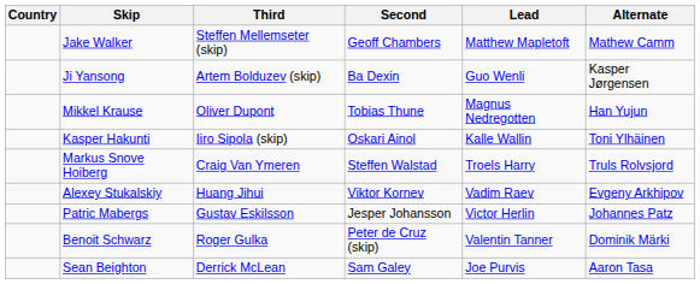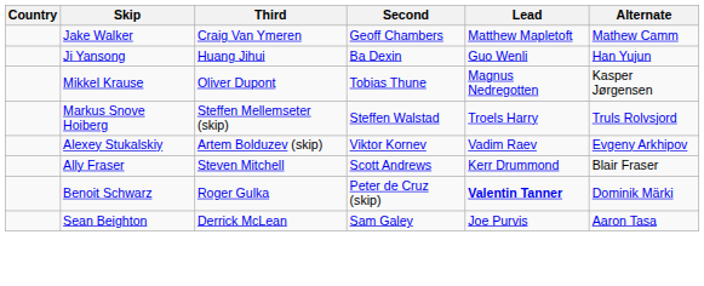 <table class="wikitable">
 <tr>
 <th>Country</th>
 <th>Skip</th>
 <th>Third</th>
 <th>Second</th>
 <th>Lead</th>
 <th>Alternate</th>
 </tr>
 <tr>
 <td></td>
 <td><a href='#'>Jake Walker</a></td>
-<td><a href='#'>Steffen Mellemseter</a> (skip)</td>
+<td><a href='#'>Craig Van Ymeren</a></td>
 <td><a href='#'>Geoff Chambers</a></td>
 <td><a href='#'>Matthew Mapletoft</a></td>
 <td><a href='#'>Mathew Camm</a></td>
 </tr>
 <tr>
 <td></td>
 <td><a href='#'>Ji Yansong</a></td>
-<td><a href='#'>Artem Bolduzev</a> (skip)</td>
+<td><a href='#'>Huang Jihui</a></td>
 <td><a href='#'>Ba Dexin</a></td>
 <td><a href='#'>Guo Wenli</a></td>
-<td>Kasper Jørgensen</td>
+<td><a href='#'>Han Yujun</a></td>
 </tr>
 <tr>
 <td></td>
 <td><a href='#'>Mikkel Krause</a></td>
 <td><a href='#'>Oliver Dupont</a></td>
 <td><a href='#'>Tobias Thune</a></td>
 <td><a href='#'>Magnus Nedregotten</a></td>
-<td><a href='#'>Han Yujun</a></td>
-</tr>
-<tr>
-<td></td>
-<td><a href='#'>Kasper Hakunti</a></td>
-<td><a href='#'>Iiro Sipola</a> (skip)</td>
-<td><a href='#'>Oskari Ainol</a></td>
-<td><a href='#'>Kalle Wallin</a></td>
-<td><a href='#'>Toni Ylhäinen</a></td>
+<td>Kasper Jørgensen</td>
 </tr>
 <tr>
 <td></td>
 <td><a href='#'>Markus Snove Hoiberg</a></td>
-<td><a href='#'>Craig Van Ymeren</a></td>
+<td><a href='#'>Steffen Mellemseter</a> (skip)</td>
 <td><a href='#'>Steffen Walstad</a></td>
 <td><a href='#'>Troels Harry</a></td>
 <td><a href='#'>Truls Rolvsjord</a></td>
 </tr>
 <tr>
 <td></td>
 <td><a href='#'>Alexey Stukalskiy</a></td>
-<td><a href='#'>Huang Jihui</a></td>
+<td><a href='#'>Artem Bolduzev</a> (skip)</td>
 <td><a href='#'>Viktor Kornev</a></td>
 <td><a href='#'>Vadim Raev</a></td>
 <td><a href='#'>Evgeny Arkhipov</a></td>
 </tr>
 <tr>
 <td></td>
-<td><a href='#'>Patric Mabergs</a></td>
-<td><a href='#'>Gustav Eskilsson</a></td>
-<td>Jesper Johansson</td>
-<td><a href='#'>Victor Herlin</a></td>
-<td><a href='#'>Johannes Patz</a></td>
+<td><a href='#'>Ally Fraser</a></td>
+<td><a href='#'>Steven Mitchell</a></td>
+<td><a href='#'>Scott Andrews</a></td>
+<td><a href='#'>Kerr Drummond</a></td>
+<td>Blair Fraser</td>
 </tr>
 <tr>
 <td></td>
 <td><a href='#'>Benoit Schwarz</a></td>
 <td><a href='#'>Roger Gulka</a></td>
 <td><a href='#'>Peter de Cruz</a> (skip)</td>
-<td><a href='#'>Valentin Tanner</a></td>
+<td><strong><a href='#'>Valentin Tanner</a></strong></td>
 <td><a href='#'>Dominik Märki</a></td>
 </tr>
 <tr>
 <td></td>
 <td><a href='#'>Sean Beighton</a></td>
 <td><a href='#'>Derrick McLean</a></td>
 <td><a href='#'>Sam Galey</a></td>
 <td><a href='#'>Joe Purvis</a></td>
 <td><a href='#'>Aaron Tasa</a></td>
 </tr>
 </table>
